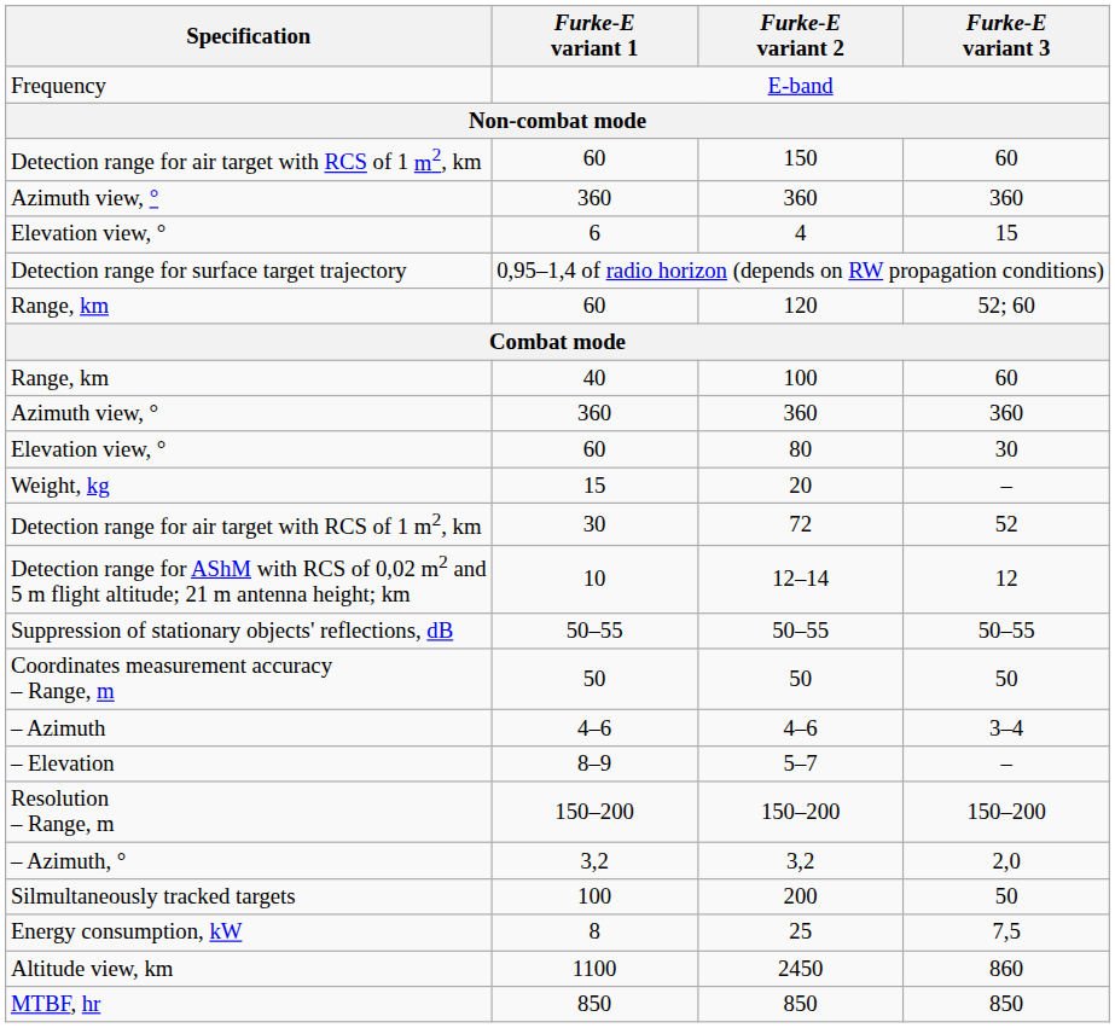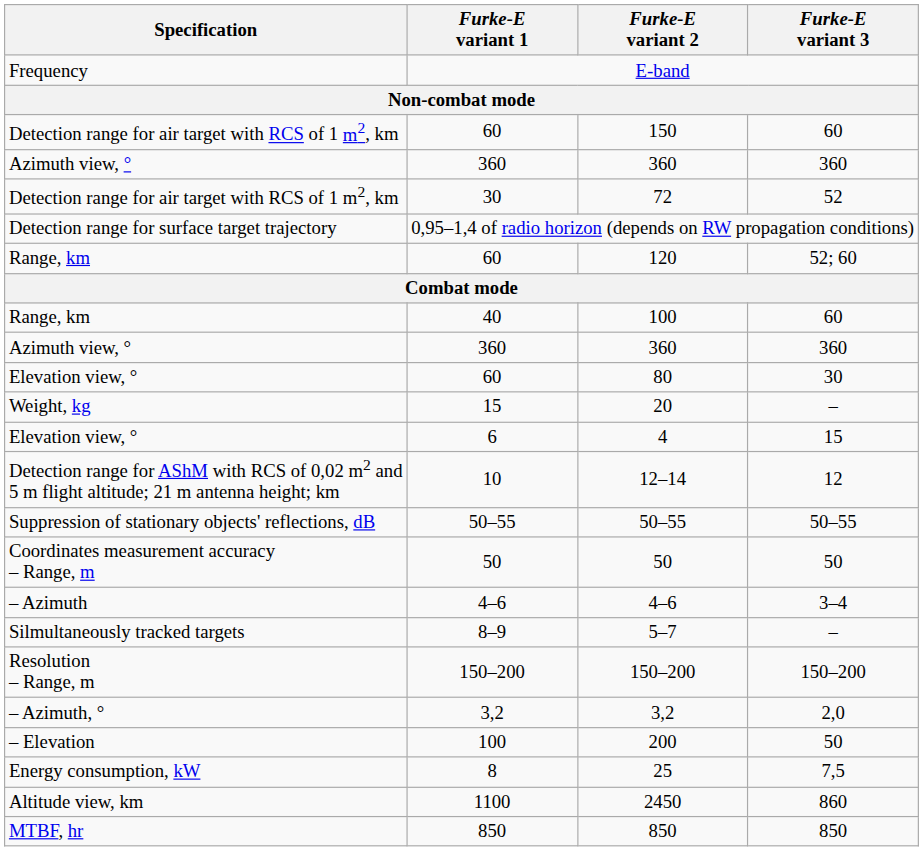 <table class="wikitable">
 <tr>
 <th>Specification</th>
 <th><em>Furke-E</em><br>variant 1</th>
 <th><em>Furke-E</em><br>variant 2</th>
 <th><em>Furke-E</em><br>variant 3</th>
 </tr>
 <tr align=center>
 <td align=left>Frequency</td>
 <td colspan=3><a href='#'>E-band</a></td>
 </tr>
 <tr>
 <th colspan=4>Non-combat mode</th>
 </tr>
 <tr align=center>
 <td align=left>Detection range for air target with <a href='#'>RCS</a> of 1 <a href='#'>m<sup>2</sup></a>, km</td>
 <td>60</td>
 <td>150</td>
 <td>60</td>
 </tr>
 <tr align=center>
 <td align=left>Azimuth view, <a href='#'>°</a></td>
 <td>360</td>
 <td>360</td>
 <td>360</td>
 </tr>
 <tr align=center>
-<td align=left>Elevation view, °</td>
-<td>6</td>
-<td>4</td>
-<td>15</td>
+<td align=left>Detection range for air target with RCS of 1 m<sup>2</sup>, km</td>
+<td>30</td>
+<td>72</td>
+<td>52</td>
 </tr>
 <tr align=center>
 <td align=left>Detection range for surface target trajectory</td>
 <td colspan=3>0,95–1,4 of <a href='#'>radio horizon</a> (depends on <a href='#'>RW</a> propagation conditions)</td>
 </tr>
 <tr align=center>
 <td align=left>Range, <a href='#'>km</a></td>
 <td>60</td>
 <td>120</td>
 <td>52; 60</td>
 </tr>
 <tr>
 <th colspan=4>Combat mode</th>
 </tr>
 <tr align=center>
 <td align=left>Range, km</td>
 <td>40</td>
 <td>100</td>
 <td>60</td>
 </tr>
 <tr align=center>
 <td align=left>Azimuth view, °</td>
 <td>360</td>
 <td>360</td>
 <td>360</td>
 </tr>
 <tr align=center>
 <td align=left>Elevation view, °</td>
 <td>60</td>
 <td>80</td>
 <td>30</td>
 </tr>
 <tr align=center>
 <td align=left>Weight, <a href='#'>kg</a></td>
 <td>15</td>
 <td>20</td>
 <td>–</td>
 </tr>
 <tr align=center>
-<td align=left>Detection range for air target with RCS of 1 m<sup>2</sup>, km</td>
-<td>30</td>
-<td>72</td>
-<td>52</td>
+<td align=left>Elevation view, °</td>
+<td>6</td>
+<td>4</td>
+<td>15</td>
 </tr>
 <tr align=center>
 <td align=left>Detection range for <a href='#'>AShM</a> with RCS of 0,02 m<sup>2</sup> and <br> 5 m flight altitude; 21 m antenna height; km</td>
 <td>10</td>
 <td>12–14</td>
 <td>12</td>
 </tr>
 <tr align=center>
 <td align=left>Suppression of stationary objects' reflections, <a href='#'>dB</a></td>
 <td>50–55</td>
 <td>50–55</td>
 <td>50–55</td>
 </tr>
 <tr align=center>
 <td align=left>Сoordinates measurement accuracy <br>– Range, <a href='#'>m</a></td>
 <td>50</td>
 <td>50</td>
 <td>50</td>
 </tr>
 <tr align=center>
 <td align=left>– Azimuth</td>
 <td>4–6</td>
 <td>4–6</td>
 <td>3–4</td>
 </tr>
 <tr align=center>
-<td align=left>– Elevation</td>
+<td align=left>Silmultaneously tracked targets</td>
 <td>8–9</td>
 <td>5–7</td>
 <td>–</td>
 </tr>
 <tr align=center>
 <td align=left>Resolution<br>– Range, m</td>
 <td>150–200</td>
 <td>150–200</td>
 <td>150–200</td>
 </tr>
 <tr align=center>
 <td align=left>– Azimuth, °</td>
 <td>3,2</td>
 <td>3,2</td>
 <td>2,0</td>
 </tr>
 <tr align=center>
-<td align=left>Silmultaneously tracked targets</td>
+<td align=left>– Elevation</td>
 <td>100</td>
 <td>200</td>
 <td>50</td>
 </tr>
 <tr align=center>
 <td align=left>Energy consumption, <a href='#'>kW</a></td>
 <td>8</td>
 <td>25</td>
 <td>7,5</td>
 </tr>
 <tr align=center>
 <td align=left>Altitude view, km</td>
 <td>1100</td>
 <td>2450</td>
 <td>860</td>
 </tr>
 <tr align=center>
 <td align=left><a href='#'>MTBF</a>, <a href='#'>hr</a></td>
 <td>850</td>
 <td>850</td>
 <td>850</td>
 </tr>
 </table>
